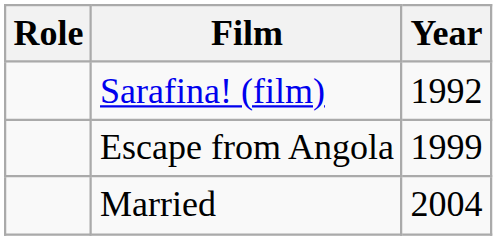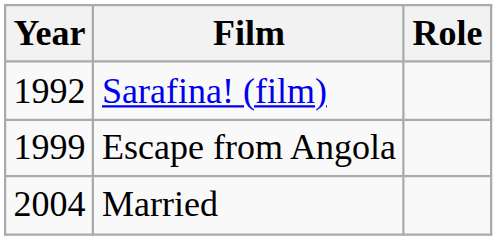 <table class="wikitable">
 <tr>
+<th>Year</th>
+<th>Film</th>
 <th>Role</th>
-<th>Film</th>
-<th>Year</th>
 </tr>
 <tr>
+<td>1992</td>
+<td><a href='#'>Sarafina! (film)</a></td>
 <td></td>
-<td><a href='#'>Sarafina! (film)</a></td>
-<td>1992</td>
 </tr>
 <tr>
+<td>1999</td>
+<td>Escape from Angola</td>
 <td></td>
-<td>Escape from Angola</td>
-<td>1999</td>
 </tr>
 <tr>
+<td>2004</td>
+<td>Married</td>
 <td></td>
-<td>Married</td>
-<td>2004</td>
 </tr>
 </table>
